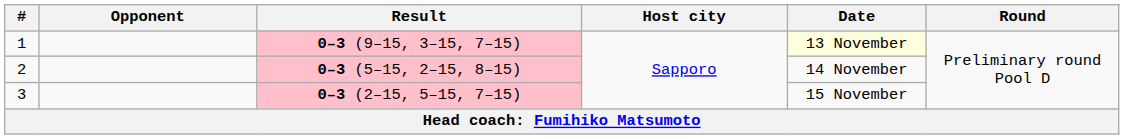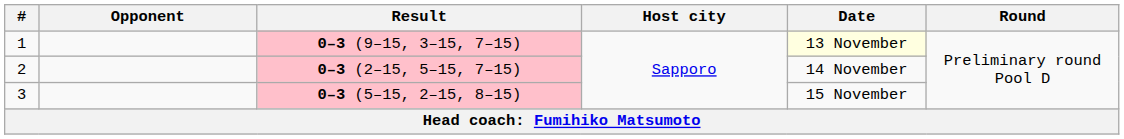 <table class="wikitable" style="text-align: center;font-size:90%;">
 <tr>
 <th width=20>#</th>
 <th width=160>Opponent</th>
 <th width=240>Result</th>
 <th width=150>Host city</th>
 <th width=100>Date</th>
 <th width=140>Round</th>
 </tr>
 <tr>
 <td>1</td>
 <td align=left></td>
 <td bgcolor=pink><strong>0–3</strong> (9–15, 3–15, 7–15)</td>
 <td rowspan=3> <a href='#'>Sapporo</a></td>
 <td style="background: lightyellow;">13 November</td>
 <td rowspan=3>Preliminary round<br>Pool D</td>
 </tr>
 <tr>
 <td>2</td>
 <td align=left></td>
-<td bgcolor=pink><strong>0–3</strong> (5–15, 2–15, 8–15)</td>
+<td bgcolor=pink><strong>0–3</strong> (2–15, 5–15, 7–15)</td>
 <td>14 November</td>
 </tr>
 <tr>
 <td>3</td>
 <td align=left></td>
-<td bgcolor=pink><strong>0–3</strong> (2–15, 5–15, 7–15)</td>
+<td bgcolor=pink><strong>0–3</strong> (5–15, 2–15, 8–15)</td>
 <td>15 November</td>
 </tr>
 <tr>
 <th colspan=6>Head coach:  <a href='#'>Fumihiko Matsumoto</a></th>
 </tr>
 </table>
